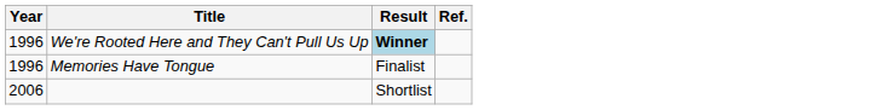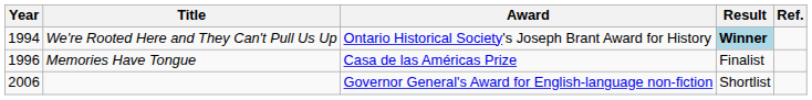 <table class="wikitable sortable mw-collapsible">
 <tr>
 <th>Year</th>
 <th>Title</th>
+<th>Award</th>
 <th>Result</th>
 <th>Ref.</th>
 </tr>
 <tr>
-<td>1996</td>
+<td>1994</td>
 <td><em>We're Rooted Here and They Can't Pull Us Up</em></td>
+<td><a href='#'>Ontario Historical Society</a>'s Joseph Brant Award for History</td>
 <td style="background: lightblue;"><strong>Winner</strong></td>
 <td></td>
 </tr>
 <tr>
 <td>1996</td>
 <td><em>Memories Have Tongue</em></td>
+<td><a href='#'>Casa de las Américas Prize</a></td>
 <td>Finalist</td>
 <td></td>
 </tr>
 <tr>
 <td>2006</td>
 <td><em></em></td>
+<td><a href='#'>Governor General's Award for English-language non-fiction</a></td>
 <td>Shortlist</td>
 <td></td>
 </tr>
 </table>
